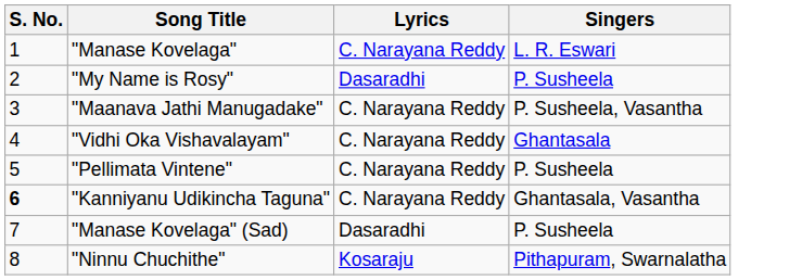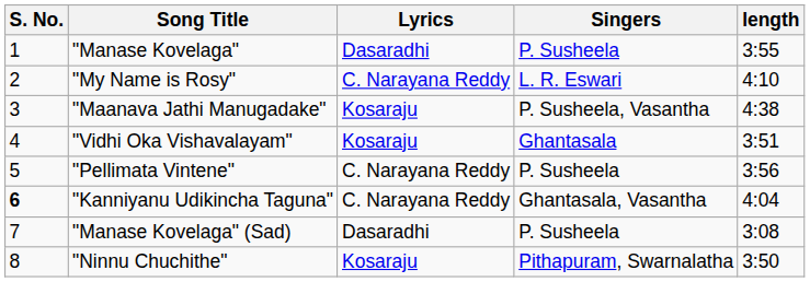 <table class="wikitable">
 <tr>
 <th>S. No.</th>
 <th>Song Title</th>
 <th>Lyrics</th>
 <th>Singers</th>
+<th>length</th>
 </tr>
 <tr>
 <td>1</td>
 <td>"Manase Kovelaga"</td>
-<td><a href='#'>C. Narayana Reddy</a></td>
-<td><a href='#'>L. R. Eswari</a></td>
+<td><a href='#'>Dasaradhi</a></td>
+<td><a href='#'>P. Susheela</a></td>
+<td>3:55</td>
 </tr>
 <tr>
 <td>2</td>
 <td>"My Name is Rosy"</td>
-<td><a href='#'>Dasaradhi</a></td>
-<td><a href='#'>P. Susheela</a></td>
+<td><a href='#'>C. Narayana Reddy</a></td>
+<td><a href='#'>L. R. Eswari</a></td>
+<td>4:10</td>
 </tr>
 <tr>
 <td>3</td>
 <td>"Maanava Jathi Manugadake"</td>
-<td>C. Narayana Reddy</td>
+<td><a href='#'>Kosaraju</a></td>
 <td>P. Susheela, Vasantha</td>
+<td>4:38</td>
 </tr>
 <tr>
 <td>4</td>
 <td>"Vidhi Oka Vishavalayam"</td>
-<td>C. Narayana Reddy</td>
+<td><a href='#'>Kosaraju</a></td>
 <td><a href='#'>Ghantasala</a></td>
+<td>3:51</td>
 </tr>
 <tr>
 <td>5</td>
 <td>"Pellimata Vintene"</td>
 <td>C. Narayana Reddy</td>
 <td>P. Susheela</td>
+<td>3:56</td>
 </tr>
 <tr>
 <td><strong>6</strong></td>
 <td>"Kanniyanu Udikincha Taguna"</td>
 <td>C. Narayana Reddy</td>
 <td>Ghantasala, Vasantha</td>
+<td>4:04</td>
 </tr>
 <tr>
 <td>7</td>
 <td>"Manase Kovelaga" (Sad)</td>
 <td>Dasaradhi</td>
 <td>P. Susheela</td>
+<td>3:08</td>
 </tr>
 <tr>
 <td>8</td>
 <td>"Ninnu Chuchithe"</td>
 <td><a href='#'>Kosaraju</a></td>
 <td><a href='#'>Pithapuram</a>, Swarnalatha</td>
+<td>3:50</td>
 </tr>
 </table>
